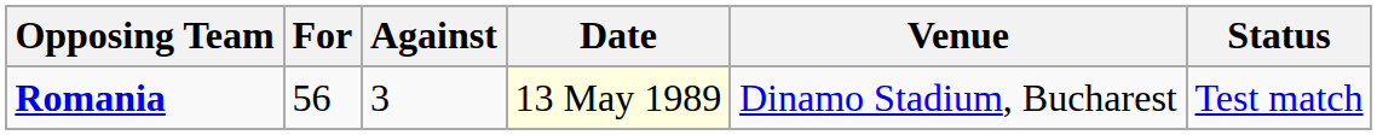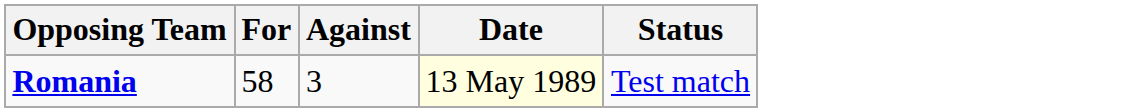 <table class="wikitable">
 <tr>
 <th>Opposing Team</th>
 <th>For</th>
 <th>Against</th>
 <th>Date</th>
-<th>Venue</th>
 <th>Status</th>
 </tr>
 <tr>
 <td><strong><a href='#'>Romania</a></strong></td>
-<td>56</td>
+<td>58</td>
 <td>3</td>
 <td style="background: lightyellow;">13 May 1989</td>
-<td><a href='#'>Dinamo Stadium</a>, Bucharest</td>
 <td><a href='#'>Test match</a></td>
 </tr>
 </table>
